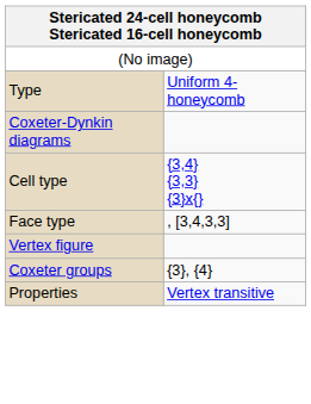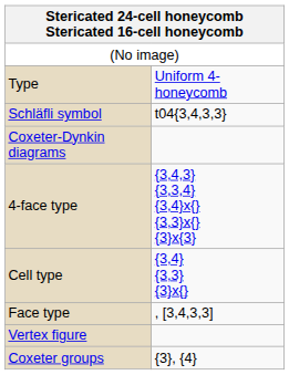 <table class="wikitable" align="right" style="margin-left:10px" width="320">
 <tr>
 <th bgcolor=#e7dcc3 colspan=2>Stericated 24-cell honeycomb<br>Stericated 16-cell honeycomb</th>
 </tr>
 <tr>
 <td bgcolor=#ffffff align=center colspan=2>(No image)</td>
 </tr>
 <tr>
 <td bgcolor=#e7dcc3>Type</td>
 <td><a href='#'>Uniform 4-honeycomb</a></td>
 </tr>
 <tr>
+<td bgcolor=#e7dcc3><a href='#'>Schläfli symbol</a></td>
+<td>t04{3,4,3,3}</td>
+</tr>
+<tr>
 <td bgcolor=#e7dcc3><a href='#'>Coxeter-Dynkin diagrams</a></td>
 <td></td>
+</tr>
+<tr>
+<td bgcolor=#e7dcc3>4-face type</td>
+<td><a href='#'>{3,4,3}</a> <br><a href='#'>{3,3,4}</a> <br><a href='#'>{3,4}x{}</a> <br><a href='#'>{3,3}x{}</a> <br><a href='#'>{3}x{3}</a> </td>
 </tr>
 <tr>
 <td bgcolor=#e7dcc3>Cell type</td>
 <td><a href='#'>{3,4}</a><br><a href='#'>{3,3}</a><br><a href='#'>{3}x{}</a></td>
 </tr>
 <tr>
 <td bgcolor=#e7dcc3>Face type</td>
 <td>, [3,4,3,3]</td>
 </tr>
 <tr>
 <td bgcolor=#e7dcc3><a href='#'>Vertex figure</a></td>
 <td></td>
 </tr>
 <tr>
 <td bgcolor=#e7dcc3><a href='#'>Coxeter groups</a></td>
 <td>{3}, {4}</td>
 </tr>
-<tr>
-<td bgcolor=#e7dcc3>Properties</td>
-<td><a href='#'>Vertex transitive</a></td>
-</tr>
 </table>
